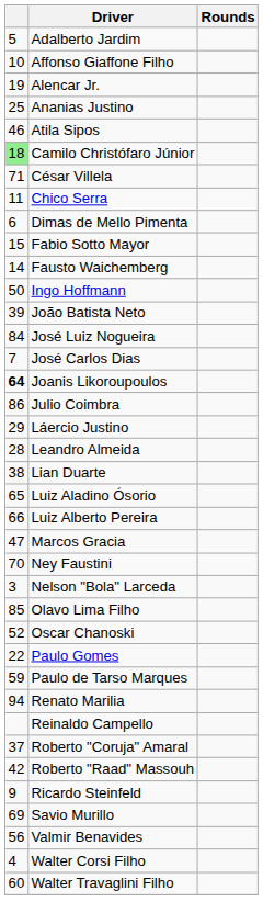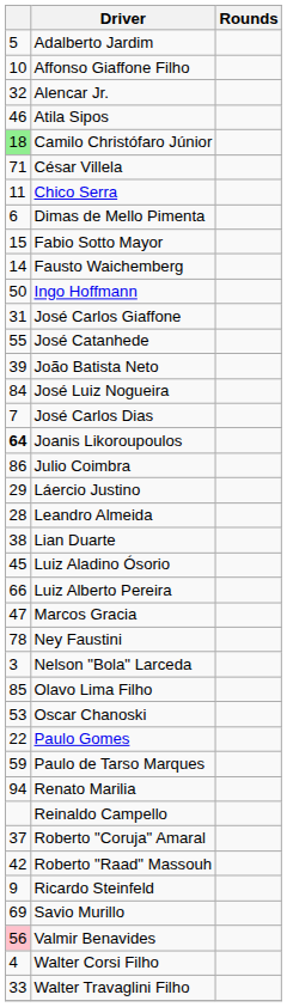 <table class="wikitable" style="font-size: 85%;">
 <tr>
 <th></th>
 <th>Driver</th>
 <th>Rounds</th>
 </tr>
 <tr>
 <td>5</td>
 <td>Adalberto Jardim</td>
 <td></td>
 </tr>
 <tr>
 <td>10</td>
 <td>Affonso Giaffone Filho</td>
 <td></td>
 </tr>
 <tr>
-<td>19</td>
+<td>32</td>
 <td>Alencar Jr.</td>
-<td></td>
-</tr>
-<tr>
-<td>25</td>
-<td>Ananias Justino</td>
 <td></td>
 </tr>
 <tr>
 <td>46</td>
 <td>Atila Sipos</td>
 <td></td>
 </tr>
 <tr>
 <td style="background: lightgreen;">18</td>
 <td>Camilo Christófaro Júnior</td>
 <td></td>
 </tr>
 <tr>
 <td>71</td>
 <td>César Villela</td>
 <td></td>
 </tr>
 <tr>
 <td>11</td>
 <td><a href='#'>Chico Serra</a></td>
 <td></td>
 </tr>
 <tr>
 <td>6</td>
 <td>Dimas de Mello Pimenta</td>
 <td></td>
 </tr>
 <tr>
 <td>15</td>
 <td>Fabio Sotto Mayor</td>
 <td></td>
 </tr>
 <tr>
 <td>14</td>
 <td>Fausto Waichemberg</td>
 <td></td>
 </tr>
 <tr>
 <td>50</td>
 <td><a href='#'>Ingo Hoffmann</a></td>
 <td></td>
 </tr>
 <tr>
+<td>31</td>
+<td>José Carlos Giaffone</td>
+<td></td>
+</tr>
+<tr>
+<td>55</td>
+<td>José Catanhede</td>
+<td></td>
+</tr>
+<tr>
 <td>39</td>
 <td>João Batista Neto</td>
 <td></td>
 </tr>
 <tr>
 <td>84</td>
 <td>José Luiz Nogueira</td>
 <td></td>
 </tr>
 <tr>
 <td>7</td>
 <td>José Carlos Dias</td>
 <td></td>
 </tr>
 <tr>
 <td><strong>64</strong></td>
 <td>Joanis Likoroupoulos</td>
 <td></td>
 </tr>
 <tr>
 <td>86</td>
 <td>Julio Coimbra</td>
 <td></td>
 </tr>
 <tr>
 <td>29</td>
 <td>Láercio Justino</td>
 <td></td>
 </tr>
 <tr>
 <td>28</td>
 <td>Leandro Almeida</td>
 <td></td>
 </tr>
 <tr>
 <td>38</td>
 <td>Lian Duarte</td>
 <td></td>
 </tr>
 <tr>
-<td>65</td>
+<td>45</td>
 <td>Luiz Aladino Ósorio</td>
 <td></td>
 </tr>
 <tr>
 <td>66</td>
 <td>Luiz Alberto Pereira</td>
 <td></td>
 </tr>
 <tr>
 <td>47</td>
 <td>Marcos Gracia</td>
 <td></td>
 </tr>
 <tr>
-<td>70</td>
+<td>78</td>
 <td>Ney Faustini</td>
 <td></td>
 </tr>
 <tr>
 <td>3</td>
 <td>Nelson "Bola" Larceda</td>
 <td></td>
 </tr>
 <tr>
 <td>85</td>
 <td>Olavo Lima Filho</td>
 <td></td>
 </tr>
 <tr>
-<td>52</td>
+<td>53</td>
 <td>Oscar Chanoski</td>
 <td></td>
 </tr>
 <tr>
 <td>22</td>
 <td><a href='#'>Paulo Gomes</a></td>
 <td></td>
 </tr>
 <tr>
 <td>59</td>
 <td>Paulo de Tarso Marques</td>
 <td></td>
 </tr>
 <tr>
 <td>94</td>
 <td>Renato Marilia</td>
 <td></td>
 </tr>
 <tr>
 <td></td>
 <td>Reinaldo Campello</td>
 <td></td>
 </tr>
 <tr>
 <td>37</td>
 <td>Roberto "Coruja" Amaral</td>
 <td></td>
 </tr>
 <tr>
 <td>42</td>
 <td>Roberto "Raad" Massouh</td>
 <td></td>
 </tr>
 <tr>
 <td>9</td>
 <td>Ricardo Steinfeld</td>
 <td></td>
 </tr>
 <tr>
 <td>69</td>
 <td>Savio Murillo</td>
 <td></td>
 </tr>
 <tr>
-<td>56</td>
+<td style="background: pink;">56</td>
 <td>Valmir Benavides</td>
 <td></td>
 </tr>
 <tr>
 <td>4</td>
 <td>Walter Corsi Filho</td>
 <td></td>
 </tr>
 <tr>
-<td>60</td>
+<td>33</td>
 <td>Walter Travaglini Filho</td>
 <td></td>
 </tr>
 <tr>
 </tr>
 </table>
